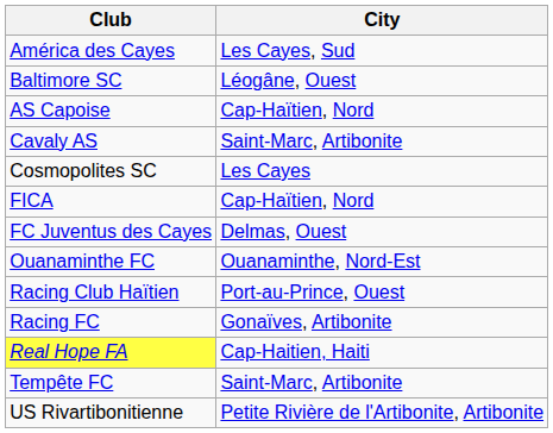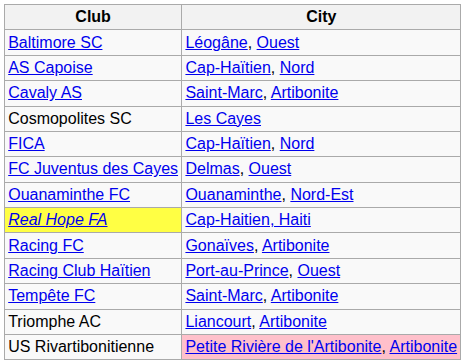 <table class="wikitable sortable">
 <tr>
 <th><strong>Club</strong></th>
 <th><strong>City</strong></th>
-</tr>
-<tr>
-<td><a href='#'>América des Cayes</a></td>
-<td><a href='#'>Les Cayes</a>, <a href='#'>Sud</a></td>
 </tr>
 <tr>
 <td><a href='#'>Baltimore SC</a></td>
 <td><a href='#'>Léogâne</a>, <a href='#'>Ouest</a></td>
 </tr>
 <tr>
 <td><a href='#'>AS Capoise</a></td>
 <td><a href='#'>Cap-Haïtien</a>, <a href='#'>Nord</a></td>
 </tr>
 <tr>
 <td><a href='#'>Cavaly AS</a></td>
 <td><a href='#'>Saint-Marc</a>, <a href='#'>Artibonite</a></td>
 </tr>
 <tr>
 <td>Cosmopolites SC</td>
 <td><a href='#'>Les Cayes</a></td>
 </tr>
 <tr>
 <td><a href='#'>FICA</a></td>
 <td><a href='#'>Cap-Haïtien</a>, <a href='#'>Nord</a></td>
 </tr>
 <tr>
 <td><a href='#'>FC Juventus des Cayes</a></td>
 <td><a href='#'>Delmas</a>, <a href='#'>Ouest</a></td>
 </tr>
 <tr>
 <td><a href='#'>Ouanaminthe FC</a></td>
 <td><a href='#'>Ouanaminthe</a>, <a href='#'>Nord-Est</a></td>
 </tr>
 <tr>
-<td><a href='#'>Racing Club Haïtien</a></td>
-<td><a href='#'>Port-au-Prince</a>, <a href='#'>Ouest</a></td>
+<td style="background:#FFFF44"><em><a href='#'>Real Hope FA</a></em></td>
+<td><a href='#'>Cap-Haitien, Haiti</a></td>
 </tr>
 <tr>
 <td><a href='#'>Racing FC</a></td>
 <td><a href='#'>Gonaïves</a>, <a href='#'>Artibonite</a></td>
 </tr>
 <tr>
-<td style="background:#FFFF44"><em><a href='#'>Real Hope FA</a></em></td>
-<td><a href='#'>Cap-Haitien, Haiti</a></td>
+<td><a href='#'>Racing Club Haïtien</a></td>
+<td><a href='#'>Port-au-Prince</a>, <a href='#'>Ouest</a></td>
 </tr>
 <tr>
 <td><a href='#'>Tempête FC</a></td>
 <td><a href='#'>Saint-Marc</a>, <a href='#'>Artibonite</a></td>
 </tr>
 <tr>
+<td>Triomphe AC</td>
+<td><a href='#'>Liancourt</a>, <a href='#'>Artibonite</a></td>
+</tr>
+<tr>
 <td>US Rivartibonitienne</td>
-<td><a href='#'>Petite Rivière de l'Artibonite</a>, <a href='#'>Artibonite</a></td>
+<td style="background: pink;"><a href='#'>Petite Rivière de l'Artibonite</a>, <a href='#'>Artibonite</a></td>
 </tr>
 </table>
